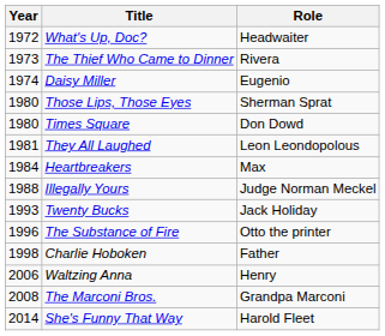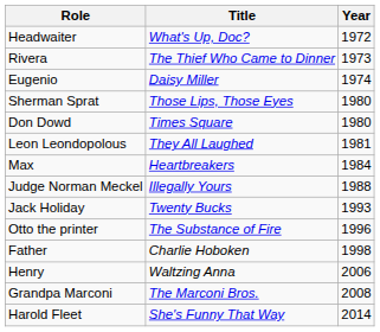 <table class="wikitable sortable">
 <tr>
+<th>Role</th>
+<th>Title</th>
 <th>Year</th>
-<th>Title</th>
-<th>Role</th>
 </tr>
 <tr>
+<td>Headwaiter</td>
+<td><em><a href='#'>What's Up, Doc?</a></em></td>
 <td>1972</td>
-<td><em><a href='#'>What's Up, Doc?</a></em></td>
-<td>Headwaiter</td>
 </tr>
 <tr>
+<td>Rivera</td>
+<td><em><a href='#'>The Thief Who Came to Dinner</a></em></td>
 <td>1973</td>
-<td><em><a href='#'>The Thief Who Came to Dinner</a></em></td>
-<td>Rivera</td>
 </tr>
 <tr>
+<td>Eugenio</td>
+<td><em><a href='#'>Daisy Miller</a></em></td>
 <td>1974</td>
-<td><em><a href='#'>Daisy Miller</a></em></td>
-<td>Eugenio</td>
 </tr>
 <tr>
+<td>Sherman Sprat</td>
+<td><em><a href='#'>Those Lips, Those Eyes</a></em></td>
 <td>1980</td>
-<td><em><a href='#'>Those Lips, Those Eyes</a></em></td>
-<td>Sherman Sprat</td>
 </tr>
 <tr>
+<td>Don Dowd</td>
+<td><em><a href='#'>Times Square</a></em></td>
 <td>1980</td>
-<td><em><a href='#'>Times Square</a></em></td>
-<td>Don Dowd</td>
 </tr>
 <tr>
+<td>Leon Leondopolous</td>
+<td><em><a href='#'>They All Laughed</a></em></td>
 <td>1981</td>
-<td><em><a href='#'>They All Laughed</a></em></td>
-<td>Leon Leondopolous</td>
 </tr>
 <tr>
+<td>Max</td>
+<td><em><a href='#'>Heartbreakers</a></em></td>
 <td>1984</td>
-<td><em><a href='#'>Heartbreakers</a></em></td>
-<td>Max</td>
 </tr>
 <tr>
+<td>Judge Norman Meckel</td>
+<td><em><a href='#'>Illegally Yours</a></em></td>
 <td>1988</td>
-<td><em><a href='#'>Illegally Yours</a></em></td>
-<td>Judge Norman Meckel</td>
 </tr>
 <tr>
+<td>Jack Holiday</td>
+<td><em><a href='#'>Twenty Bucks</a></em></td>
 <td>1993</td>
-<td><em><a href='#'>Twenty Bucks</a></em></td>
-<td>Jack Holiday</td>
 </tr>
 <tr>
+<td>Otto the printer</td>
+<td><em><a href='#'>The Substance of Fire</a></em></td>
 <td>1996</td>
-<td><em><a href='#'>The Substance of Fire</a></em></td>
-<td>Otto the printer</td>
 </tr>
 <tr>
+<td>Father</td>
+<td><em>Charlie Hoboken</em></td>
 <td>1998</td>
-<td><em>Charlie Hoboken</em></td>
-<td>Father</td>
 </tr>
 <tr>
+<td>Henry</td>
+<td><em>Waltzing Anna</em></td>
 <td>2006</td>
-<td><em>Waltzing Anna</em></td>
-<td>Henry</td>
 </tr>
 <tr>
+<td>Grandpa Marconi</td>
+<td><em><a href='#'>The Marconi Bros.</a></em></td>
 <td>2008</td>
-<td><em><a href='#'>The Marconi Bros.</a></em></td>
-<td>Grandpa Marconi</td>
 </tr>
 <tr>
+<td>Harold Fleet</td>
+<td><em><a href='#'>She's Funny That Way</a></em></td>
 <td>2014</td>
-<td><em><a href='#'>She's Funny That Way</a></em></td>
-<td>Harold Fleet</td>
 </tr>
 </table>
